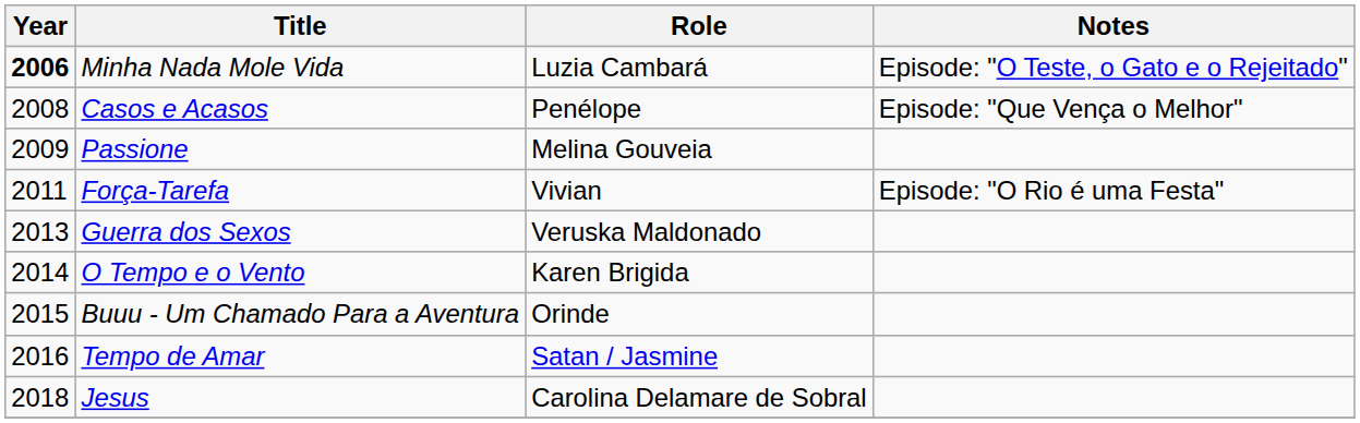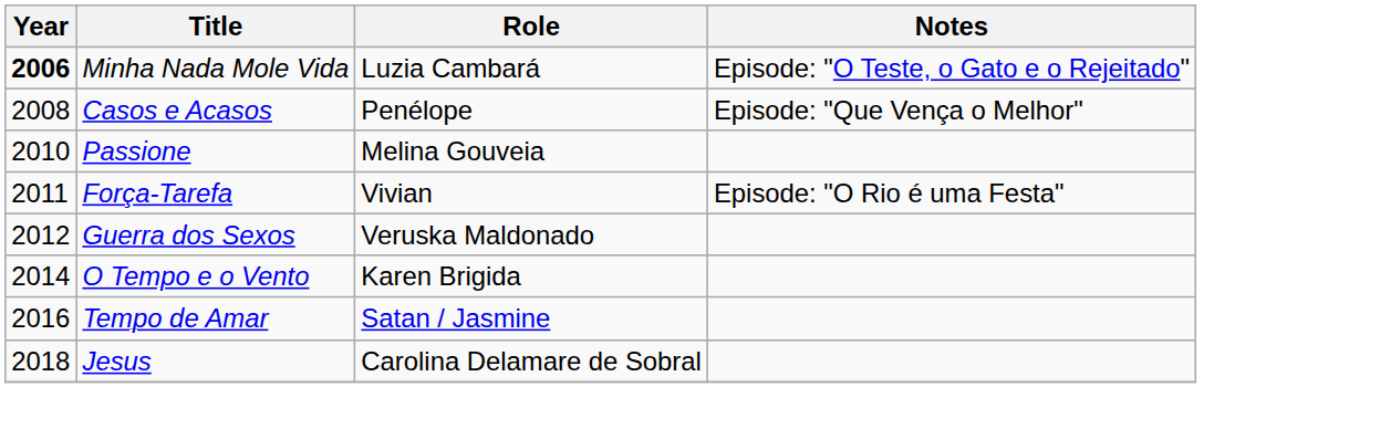 <table class="wikitable" style="font-size: 95%;">
 <tr>
 <th>Year</th>
 <th>Title</th>
 <th>Role</th>
 <th>Notes</th>
 </tr>
 <tr>
 <td><strong>2006</strong></td>
 <td><em>Minha Nada Mole Vida</em></td>
 <td>Luzia Cambará</td>
 <td>Episode: "<a href='#'>O Teste, o Gato e o Rejeitado</a>"</td>
 </tr>
 <tr>
 <td>2008</td>
 <td><em><a href='#'>Casos e Acasos</a></em></td>
 <td>Penélope</td>
 <td>Episode: "Que Vença o Melhor"</td>
 </tr>
 <tr>
-<td>2009</td>
+<td>2010</td>
 <td><em><a href='#'>Passione</a></em></td>
 <td>Melina Gouveia</td>
 <td></td>
 </tr>
 <tr>
 <td>2011</td>
 <td><em><a href='#'>Força-Tarefa</a></em></td>
 <td>Vivian</td>
 <td>Episode: "O Rio é uma Festa"</td>
 </tr>
 <tr>
-<td>2013</td>
+<td>2012</td>
 <td><em><a href='#'>Guerra dos Sexos</a></em></td>
 <td>Veruska Maldonado</td>
 <td></td>
 </tr>
 <tr>
 <td>2014</td>
 <td><em><a href='#'>O Tempo e o Vento</a></em></td>
 <td>Karen Brigida</td>
-<td></td>
-</tr>
-<tr>
-<td>2015</td>
-<td><em>Buuu - Um Chamado Para a Aventura</em></td>
-<td>Orinde</td>
 <td></td>
 </tr>
 <tr>
 <td>2016</td>
 <td><em><a href='#'>Tempo de Amar</a></em></td>
 <td><a href='#'>Satan / Jasmine</a></td>
 <td></td>
 </tr>
 <tr>
 <td>2018</td>
 <td><em><a href='#'>Jesus</a></em></td>
 <td>Carolina Delamare de Sobral</td>
 <td></td>
 </tr>
 <tr>
 </tr>
 </table>
